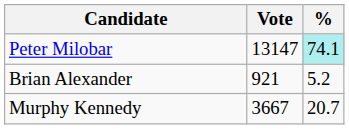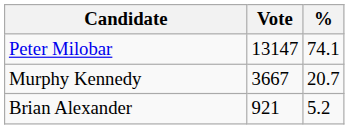 <table class="wikitable">
 <tr>
 <th bgcolor="#DDDDFF" width="200px">Candidate</th>
 <th bgcolor="#DDDDFF">Vote</th>
 <th bgcolor="#DDDDFF">%</th>
 </tr>
 <tr>
 <td><a href='#'>Peter Milobar</a></td>
 <td>13147</td>
-<td style="background: paleturquoise;">74.1</td>
+<td>74.1</td>
+</tr>
+<tr>
+<td>Murphy Kennedy</td>
+<td>3667</td>
+<td>20.7</td>
 </tr>
 <tr>
 <td>Brian Alexander</td>
 <td>921</td>
 <td>5.2</td>
 </tr>
-<tr>
-<td>Murphy Kennedy</td>
-<td>3667</td>
-<td>20.7</td>
-</tr>
 </table>
